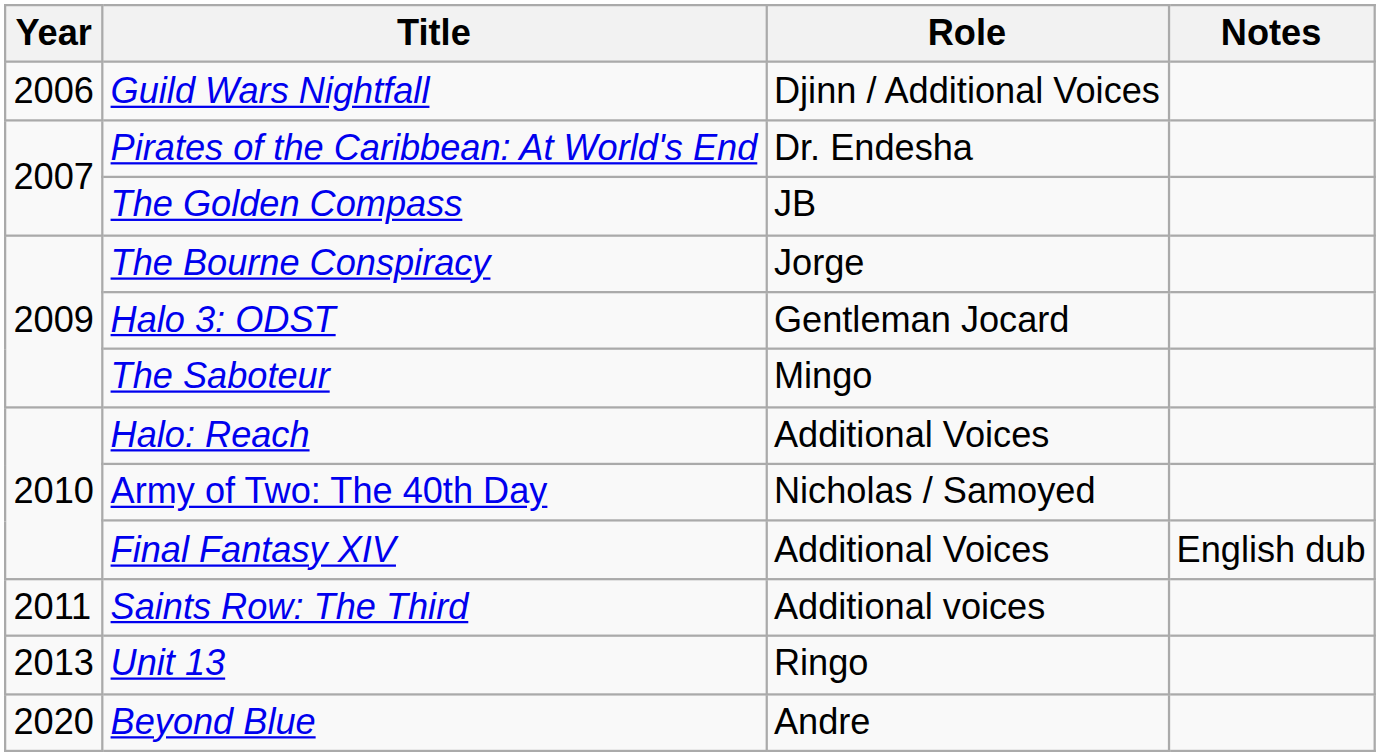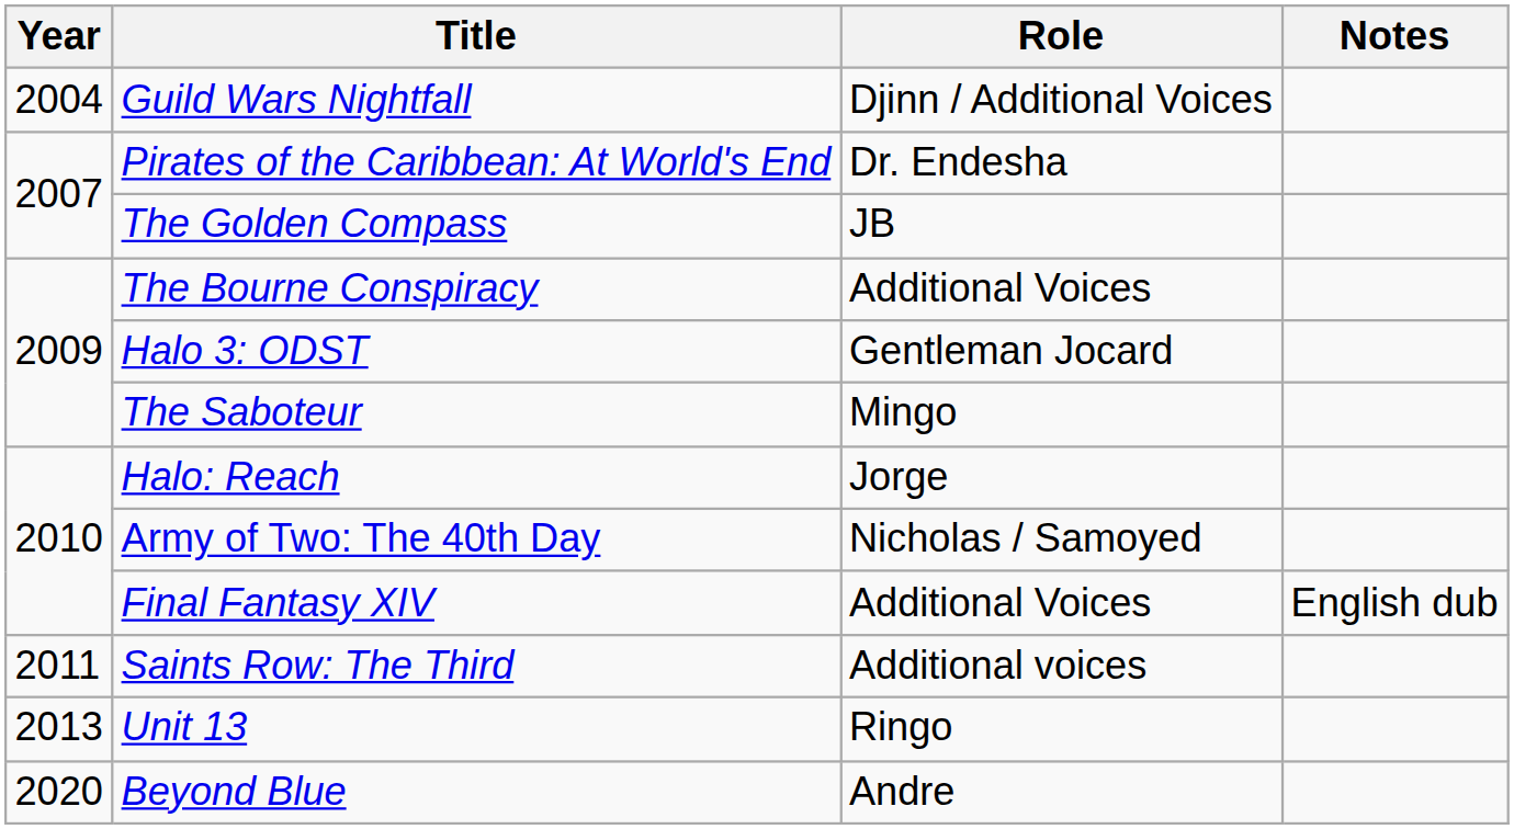 <table class="wikitable sortable">
 <tr>
 <th>Year</th>
 <th>Title</th>
 <th>Role</th>
 <th class="unsortable">Notes</th>
 </tr>
 <tr>
-<td>2006</td>
+<td>2004</td>
 <td><em><a href='#'>Guild Wars Nightfall</a></em></td>
 <td>Djinn / Additional Voices</td>
 <td></td>
 </tr>
 <tr>
 <td rowspan="2">2007</td>
 <td><em><a href='#'>Pirates of the Caribbean: At World's End</a></em></td>
 <td>Dr. Endesha</td>
 <td></td>
 </tr>
 <tr>
 <td><em><a href='#'>The Golden Compass</a></em></td>
 <td>JB</td>
 <td></td>
 </tr>
 <tr>
 <td rowspan="3">2009</td>
 <td><em><a href='#'>The Bourne Conspiracy</a></em></td>
-<td>Jorge</td>
+<td>Additional Voices</td>
 <td></td>
 </tr>
 <tr>
 <td><em><a href='#'>Halo 3: ODST</a></em></td>
 <td>Gentleman Jocard</td>
 <td></td>
 </tr>
 <tr>
 <td><em><a href='#'>The Saboteur</a></em></td>
 <td>Mingo</td>
 <td></td>
 </tr>
 <tr>
 <td rowspan="3">2010</td>
 <td><em><a href='#'>Halo: Reach</a></em></td>
-<td>Additional Voices</td>
+<td>Jorge</td>
 <td></td>
 </tr>
 <tr>
 <td><a href='#'>Army of Two: The 40th Day</a></td>
 <td>Nicholas / Samoyed</td>
 <td></td>
 </tr>
 <tr>
 <td><em><a href='#'>Final Fantasy XIV</a></em></td>
 <td>Additional Voices</td>
 <td>English dub</td>
 </tr>
 <tr>
 <td>2011</td>
 <td><em><a href='#'>Saints Row: The Third</a></em></td>
 <td>Additional voices</td>
 <td></td>
 </tr>
 <tr>
 <td>2013</td>
 <td><em><a href='#'>Unit 13</a></em></td>
 <td>Ringo</td>
 <td></td>
 </tr>
 <tr>
 <td>2020</td>
 <td><em><a href='#'>Beyond Blue</a></em></td>
 <td>Andre</td>
 <td></td>
 </tr>
 </table>
